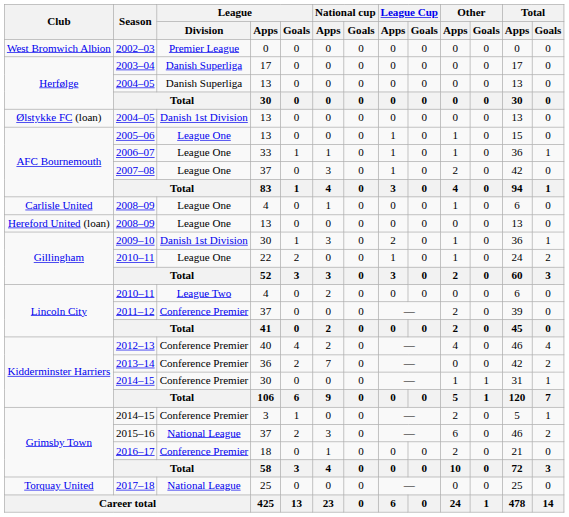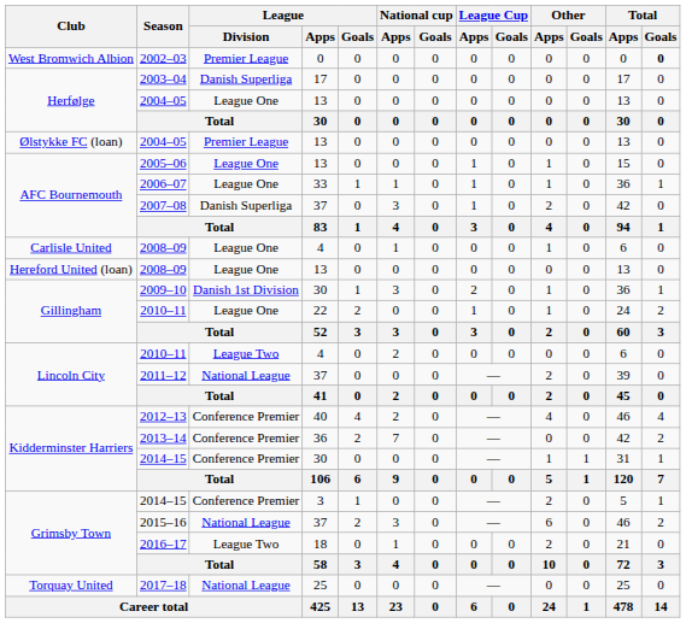 <table class="wikitable" style="text-align:center">
 <tr>
 <th rowspan="2">Club</th>
 <th rowspan="2">Season</th>
 <th colspan="3">League</th>
 <th colspan="2">National cup</th>
 <th colspan="2"><a href='#'>League Cup</a></th>
 <th colspan="2">Other</th>
 <th colspan="2">Total</th>
 </tr>
 <tr>
 <th>Division</th>
 <th>Apps</th>
 <th>Goals</th>
 <th>Apps</th>
 <th>Goals</th>
 <th>Apps</th>
 <th>Goals</th>
 <th>Apps</th>
 <th>Goals</th>
 <th>Apps</th>
 <th>Goals</th>
 </tr>
 <tr>
 <td><a href='#'>West Bromwich Albion</a></td>
 <td><a href='#'>2002–03</a></td>
 <td><a href='#'>Premier League</a></td>
 <td>0</td>
 <td>0</td>
 <td>0</td>
 <td>0</td>
 <td>0</td>
 <td>0</td>
 <td>0</td>
 <td>0</td>
 <td>0</td>
-<td>0</td>
+<td><strong>0</strong></td>
 </tr>
 <tr>
 <td rowspan="3"><a href='#'>Herfølge</a></td>
 <td><a href='#'>2003–04</a></td>
 <td><a href='#'>Danish Superliga</a></td>
 <td>17</td>
 <td>0</td>
 <td>0</td>
 <td>0</td>
 <td>0</td>
 <td>0</td>
 <td>0</td>
 <td>0</td>
 <td>17</td>
 <td>0</td>
 </tr>
 <tr>
 <td><a href='#'>2004–05</a></td>
-<td>Danish Superliga</td>
+<td>League One</td>
 <td>13</td>
 <td>0</td>
 <td>0</td>
 <td>0</td>
 <td>0</td>
 <td>0</td>
 <td>0</td>
 <td>0</td>
 <td>13</td>
 <td>0</td>
 </tr>
 <tr>
 <th colspan=2>Total</th>
 <th>30</th>
 <th>0</th>
 <th>0</th>
 <th>0</th>
 <th>0</th>
 <th>0</th>
 <th>0</th>
 <th>0</th>
 <th>30</th>
 <th>0</th>
 </tr>
 <tr>
 <td><a href='#'>Ølstykke FC</a> (loan)</td>
 <td><a href='#'>2004–05</a></td>
-<td><a href='#'>Danish 1st Division</a></td>
+<td><a href='#'>Premier League</a></td>
 <td>13</td>
 <td>0</td>
 <td>0</td>
 <td>0</td>
 <td>0</td>
 <td>0</td>
 <td>0</td>
 <td>0</td>
 <td>13</td>
 <td>0</td>
 </tr>
 <tr>
 <td rowspan="4"><a href='#'>AFC Bournemouth</a></td>
 <td><a href='#'>2005–06</a></td>
 <td><a href='#'>League One</a></td>
 <td>13</td>
 <td>0</td>
 <td>0</td>
 <td>0</td>
 <td>1</td>
 <td>0</td>
 <td>1</td>
 <td>0</td>
 <td>15</td>
 <td>0</td>
 </tr>
 <tr>
 <td><a href='#'>2006–07</a></td>
 <td>League One</td>
 <td>33</td>
 <td>1</td>
 <td>1</td>
 <td>0</td>
 <td>1</td>
 <td>0</td>
 <td>1</td>
 <td>0</td>
 <td>36</td>
 <td>1</td>
 </tr>
 <tr>
 <td><a href='#'>2007–08</a></td>
-<td>League One</td>
+<td>Danish Superliga</td>
 <td>37</td>
 <td>0</td>
 <td>3</td>
 <td>0</td>
 <td>1</td>
 <td>0</td>
 <td>2</td>
 <td>0</td>
 <td>42</td>
 <td>0</td>
 </tr>
 <tr>
 <th colspan=2>Total</th>
 <th>83</th>
 <th>1</th>
 <th>4</th>
 <th>0</th>
 <th>3</th>
 <th>0</th>
 <th>4</th>
 <th>0</th>
 <th>94</th>
 <th>1</th>
 </tr>
 <tr>
 <td><a href='#'>Carlisle United</a></td>
 <td><a href='#'>2008–09</a></td>
 <td>League One</td>
 <td>4</td>
 <td>0</td>
 <td>1</td>
 <td>0</td>
 <td>0</td>
 <td>0</td>
 <td>1</td>
 <td>0</td>
 <td>6</td>
 <td>0</td>
 </tr>
 <tr>
 <td><a href='#'>Hereford United</a> (loan)</td>
 <td><a href='#'>2008–09</a></td>
 <td>League One</td>
 <td>13</td>
 <td>0</td>
 <td>0</td>
 <td>0</td>
 <td>0</td>
 <td>0</td>
 <td>0</td>
 <td>0</td>
 <td>13</td>
 <td>0</td>
 </tr>
 <tr>
 <td rowspan="3"><a href='#'>Gillingham</a></td>
 <td><a href='#'>2009–10</a></td>
 <td><a href='#'>Danish 1st Division</a></td>
 <td>30</td>
 <td>1</td>
 <td>3</td>
 <td>0</td>
 <td>2</td>
 <td>0</td>
 <td>1</td>
 <td>0</td>
 <td>36</td>
 <td>1</td>
 </tr>
 <tr>
 <td><a href='#'>2010–11</a></td>
 <td>League One</td>
 <td>22</td>
 <td>2</td>
 <td>0</td>
 <td>0</td>
 <td>1</td>
 <td>0</td>
 <td>1</td>
 <td>0</td>
 <td>24</td>
 <td>2</td>
 </tr>
 <tr>
 <th colspan=2>Total</th>
 <th>52</th>
 <th>3</th>
 <th>3</th>
 <th>0</th>
 <th>3</th>
 <th>0</th>
 <th>2</th>
 <th>0</th>
 <th>60</th>
 <th>3</th>
 </tr>
 <tr>
 <td rowspan="3"><a href='#'>Lincoln City</a></td>
 <td><a href='#'>2010–11</a></td>
 <td><a href='#'>League Two</a></td>
 <td>4</td>
 <td>0</td>
 <td>2</td>
 <td>0</td>
 <td>0</td>
 <td>0</td>
 <td>0</td>
 <td>0</td>
 <td>6</td>
 <td>0</td>
 </tr>
 <tr>
 <td><a href='#'>2011–12</a></td>
-<td><a href='#'>Conference Premier</a></td>
+<td><a href='#'>National League</a></td>
 <td>37</td>
 <td>0</td>
 <td>0</td>
 <td>0</td>
 <td colspan="2">—</td>
 <td>2</td>
 <td>0</td>
 <td>39</td>
 <td>0</td>
 </tr>
 <tr>
 <th colspan=2>Total</th>
 <th>41</th>
 <th>0</th>
 <th>2</th>
 <th>0</th>
 <th>0</th>
 <th>0</th>
 <th>2</th>
 <th>0</th>
 <th>45</th>
 <th>0</th>
 </tr>
 <tr>
 <td rowspan="4"><a href='#'>Kidderminster Harriers</a></td>
 <td><a href='#'>2012–13</a></td>
 <td>Conference Premier</td>
 <td>40</td>
 <td>4</td>
 <td>2</td>
 <td>0</td>
 <td colspan="2">—</td>
 <td>4</td>
 <td>0</td>
 <td>46</td>
 <td>4</td>
 </tr>
 <tr>
 <td><a href='#'>2013–14</a></td>
 <td>Conference Premier</td>
 <td>36</td>
 <td>2</td>
 <td>7</td>
 <td>0</td>
 <td colspan="2">—</td>
 <td>0</td>
 <td>0</td>
 <td>42</td>
 <td>2</td>
 </tr>
 <tr>
 <td><a href='#'>2014–15</a></td>
 <td>Conference Premier</td>
 <td>30</td>
 <td>0</td>
 <td>0</td>
 <td>0</td>
 <td colspan="2">—</td>
 <td>1</td>
 <td>1</td>
 <td>31</td>
 <td>1</td>
 </tr>
 <tr>
 <th colspan=2>Total</th>
 <th>106</th>
 <th>6</th>
 <th>9</th>
 <th>0</th>
 <th>0</th>
 <th>0</th>
 <th>5</th>
 <th>1</th>
 <th>120</th>
 <th>7</th>
 </tr>
 <tr>
 <td rowspan="4"><a href='#'>Grimsby Town</a></td>
 <td>2014–15</td>
 <td>Conference Premier</td>
 <td>3</td>
 <td>1</td>
 <td>0</td>
 <td>0</td>
 <td colspan="2">—</td>
 <td>2</td>
 <td>0</td>
 <td>5</td>
 <td>1</td>
 </tr>
 <tr>
 <td>2015–16</td>
 <td><a href='#'>National League</a></td>
 <td>37</td>
 <td>2</td>
 <td>3</td>
 <td>0</td>
 <td colspan="2">—</td>
 <td>6</td>
 <td>0</td>
 <td>46</td>
 <td>2</td>
 </tr>
 <tr>
 <td><a href='#'>2016–17</a></td>
-<td><a href='#'>Conference Premier</a></td>
+<td>League Two</td>
 <td>18</td>
 <td>0</td>
 <td>1</td>
 <td>0</td>
 <td>0</td>
 <td>0</td>
 <td>2</td>
 <td>0</td>
 <td>21</td>
 <td>0</td>
 </tr>
 <tr>
 <th colspan=2>Total</th>
 <th>58</th>
 <th>3</th>
 <th>4</th>
 <th>0</th>
 <th>0</th>
 <th>0</th>
 <th>10</th>
 <th>0</th>
 <th>72</th>
 <th>3</th>
 </tr>
 <tr>
 <td><a href='#'>Torquay United</a></td>
 <td><a href='#'>2017–18</a></td>
 <td><a href='#'>National League</a></td>
 <td>25</td>
 <td>0</td>
 <td>0</td>
 <td>0</td>
 <td colspan="2">—</td>
 <td>0</td>
 <td>0</td>
 <td>25</td>
 <td>0</td>
 </tr>
 <tr>
 <th colspan="3">Career total</th>
 <th>425</th>
 <th>13</th>
 <th>23</th>
 <th>0</th>
 <th>6</th>
 <th>0</th>
 <th>24</th>
 <th>1</th>
 <th>478</th>
 <th>14</th>
 </tr>
 </table>
